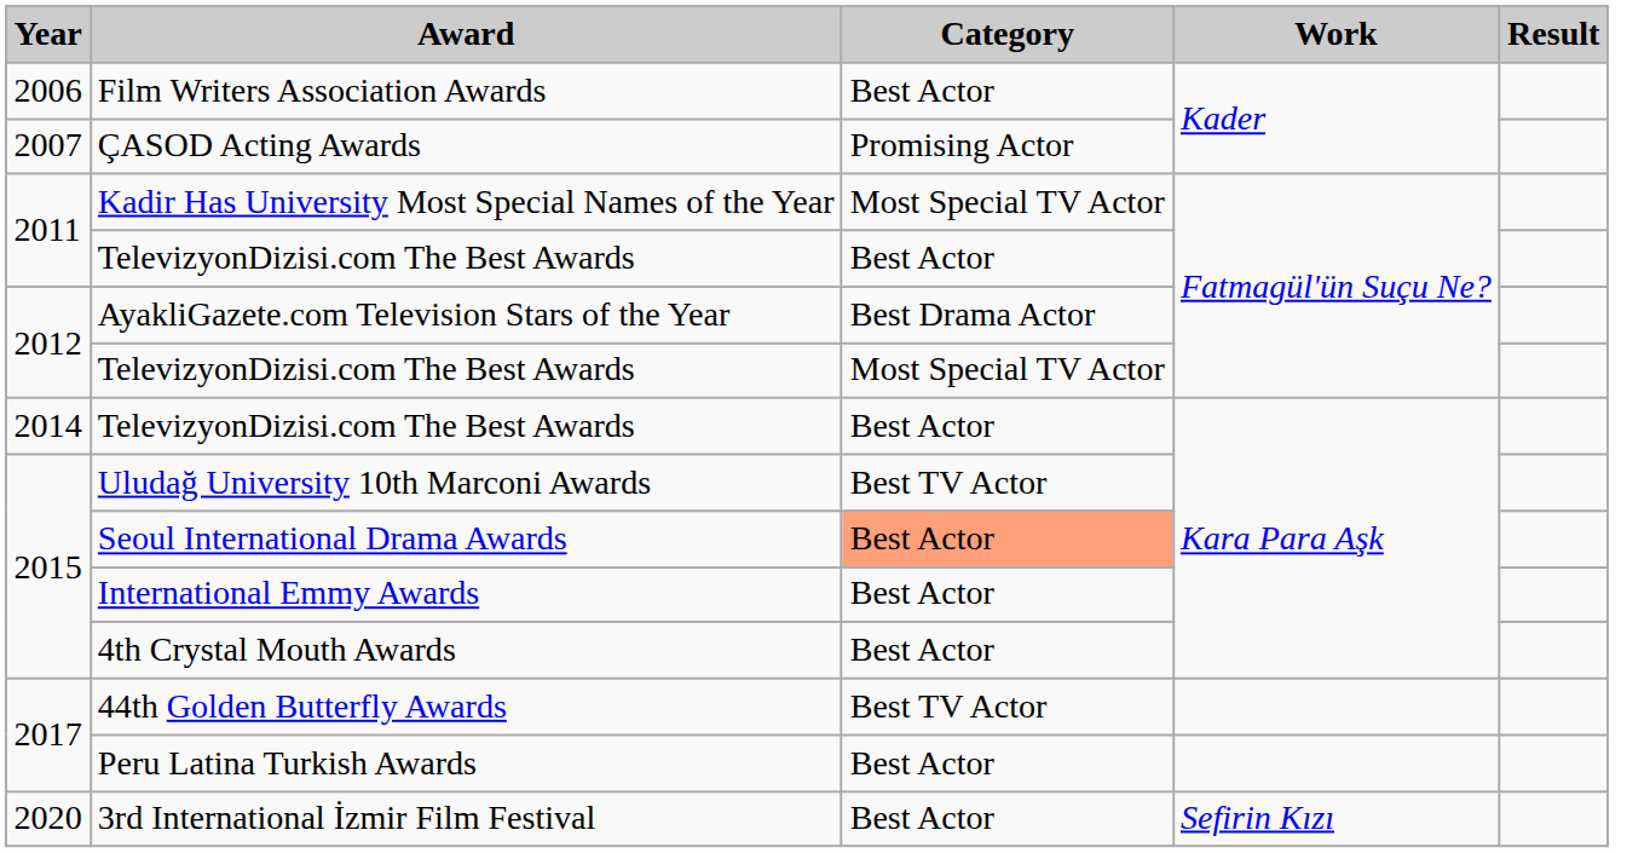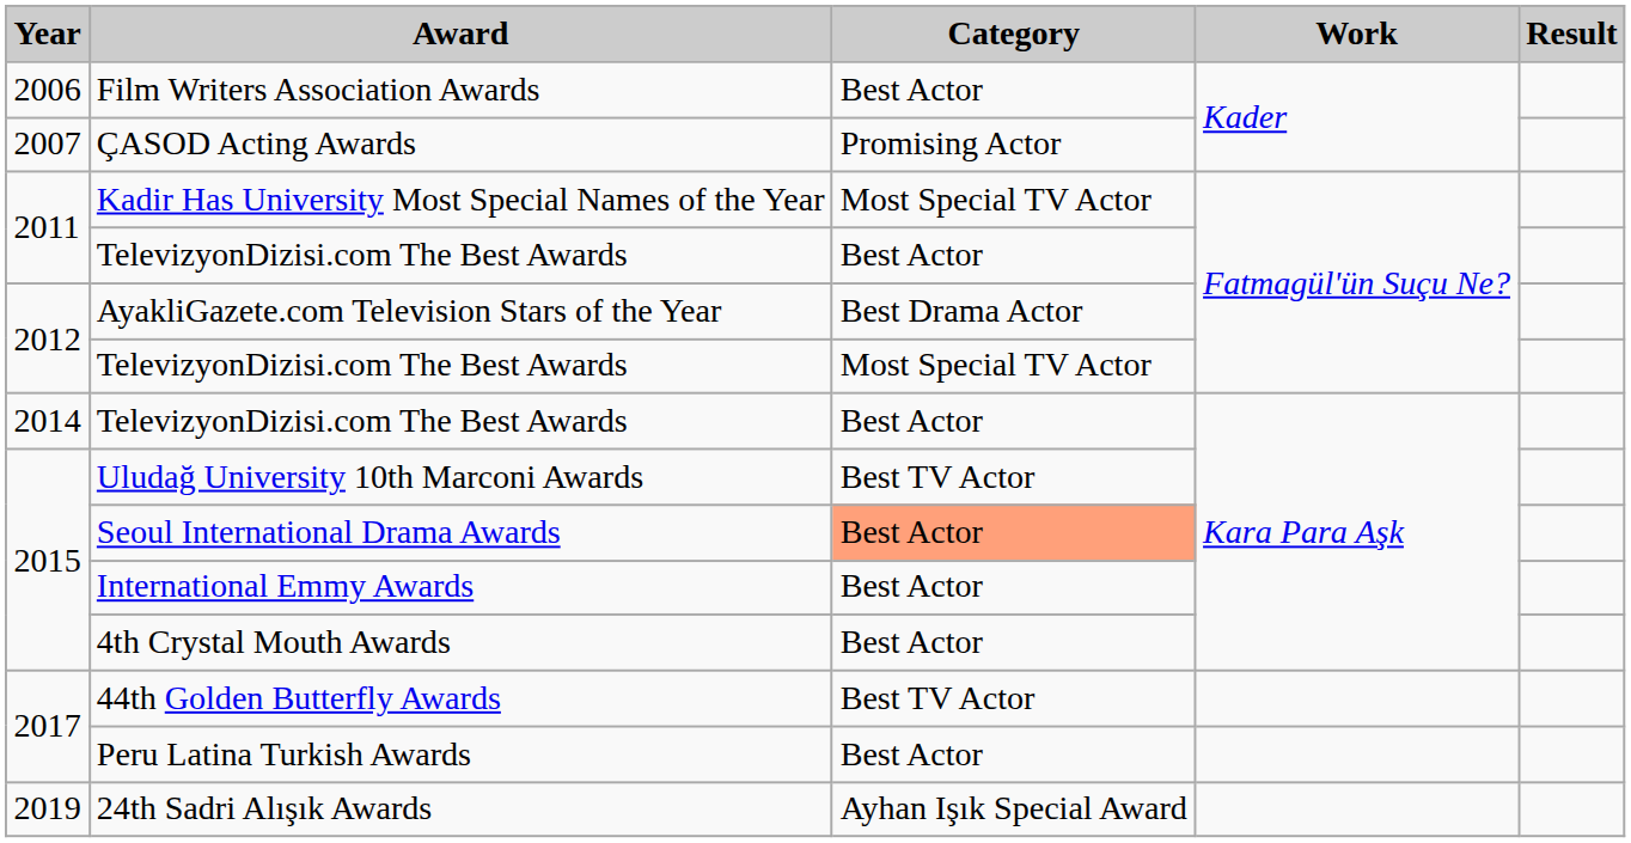 <table class="wikitable" style="font-size:90%" cellpadding="4" cellspacing="0" border="2">
 <tr>
 <th style="background:#CCCCCC">Year</th>
 <th style="background:#CCCCCC">Award</th>
 <th style="background:#CCCCCC">Category</th>
 <th style="background:#CCCCCC">Work</th>
 <th style="background:#CCCCCC">Result</th>
 </tr>
 <tr>
 <td>2006</td>
 <td>Film Writers Association Awards</td>
 <td>Best Actor</td>
 <td rowspan="2"><em><a href='#'>Kader</a></em></td>
 <td></td>
 </tr>
 <tr>
 <td>2007</td>
 <td>ÇASOD Acting Awards</td>
 <td>Promising Actor</td>
 <td></td>
 </tr>
 <tr>
 <td rowspan="2">2011</td>
 <td><a href='#'>Kadir Has University</a> Most Special Names of the Year</td>
 <td>Most Special TV Actor</td>
 <td rowspan="4"><em><a href='#'>Fatmagül'ün Suçu Ne?</a></em></td>
 <td></td>
 </tr>
 <tr>
 <td>TelevizyonDizisi.com The Best Awards</td>
 <td>Best Actor</td>
 <td></td>
 </tr>
 <tr>
 <td rowspan="2">2012</td>
 <td>AyakliGazete.com Television Stars of the Year</td>
 <td>Best Drama Actor</td>
 <td></td>
 </tr>
 <tr>
 <td>TelevizyonDizisi.com The Best Awards</td>
 <td>Most Special TV Actor</td>
 <td></td>
 </tr>
 <tr>
 <td>2014</td>
 <td>TelevizyonDizisi.com The Best Awards</td>
 <td>Best Actor</td>
 <td rowspan="5"><em><a href='#'>Kara Para Aşk</a></em></td>
 <td></td>
 </tr>
 <tr>
 <td rowspan="4">2015</td>
 <td><a href='#'>Uludağ University</a> 10th Marconi Awards</td>
 <td>Best TV Actor</td>
 <td></td>
 </tr>
 <tr>
 <td><a href='#'>Seoul International Drama Awards</a></td>
 <td style="background: lightsalmon;">Best Actor</td>
 <td></td>
 </tr>
 <tr>
 <td><a href='#'>International Emmy Awards</a></td>
 <td>Best Actor</td>
 <td></td>
 </tr>
 <tr>
 <td>4th Crystal Mouth Awards</td>
 <td>Best Actor</td>
 <td></td>
 </tr>
 <tr>
 <td rowspan="2">2017</td>
 <td>44th <a href='#'>Golden Butterfly Awards</a></td>
 <td>Best TV Actor</td>
 <td></td>
 <td></td>
 </tr>
 <tr>
 <td>Peru Latina Turkish Awards</td>
 <td>Best Actor</td>
 <td></td>
 <td></td>
 </tr>
 <tr>
-<td>2020</td>
-<td>3rd International İzmir Film Festival</td>
-<td>Best Actor</td>
-<td><em><a href='#'>Sefirin Kızı</a></em></td>
+<td>2019</td>
+<td>24th Sadri Alışık Awards</td>
+<td>Ayhan Işık Special Award</td>
+<td></td>
 <td></td>
 </tr>
 </table>
